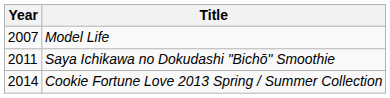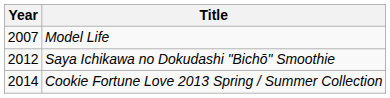 <table class="wikitable">
 <tr>
 <th>Year</th>
 <th>Title</th>
 </tr>
 <tr>
 <td>2007</td>
 <td><em>Model Life</em></td>
 </tr>
 <tr>
-<td>2011</td>
+<td>2012</td>
 <td><em>Saya Ichikawa no Dokudashi "Bichō" Smoothie</em></td>
 </tr>
 <tr>
 <td>2014</td>
 <td><em>Cookie Fortune Love 2013 Spring / Summer Collection</em></td>
 </tr>
 </table>
